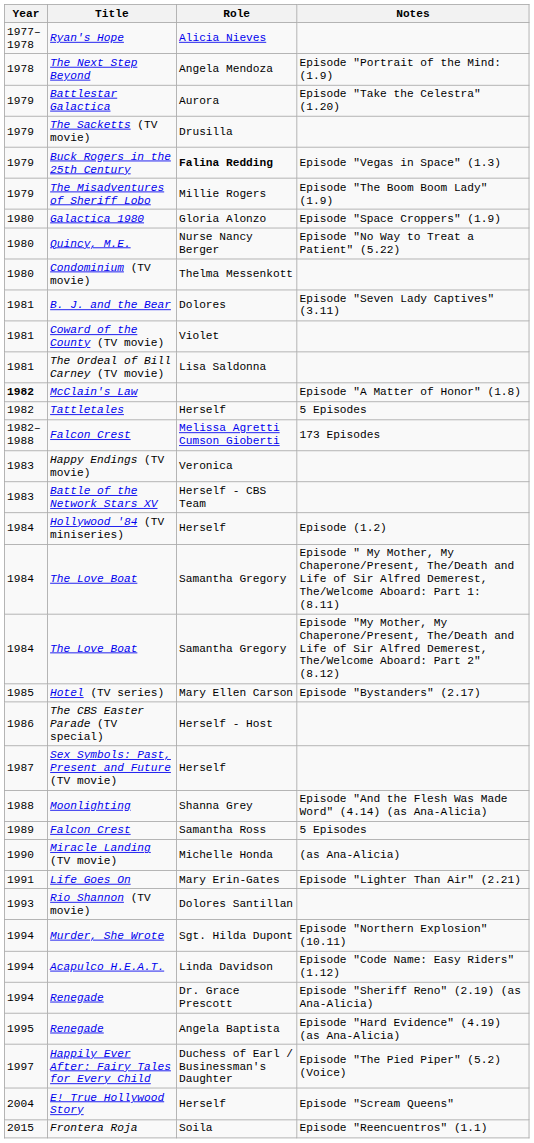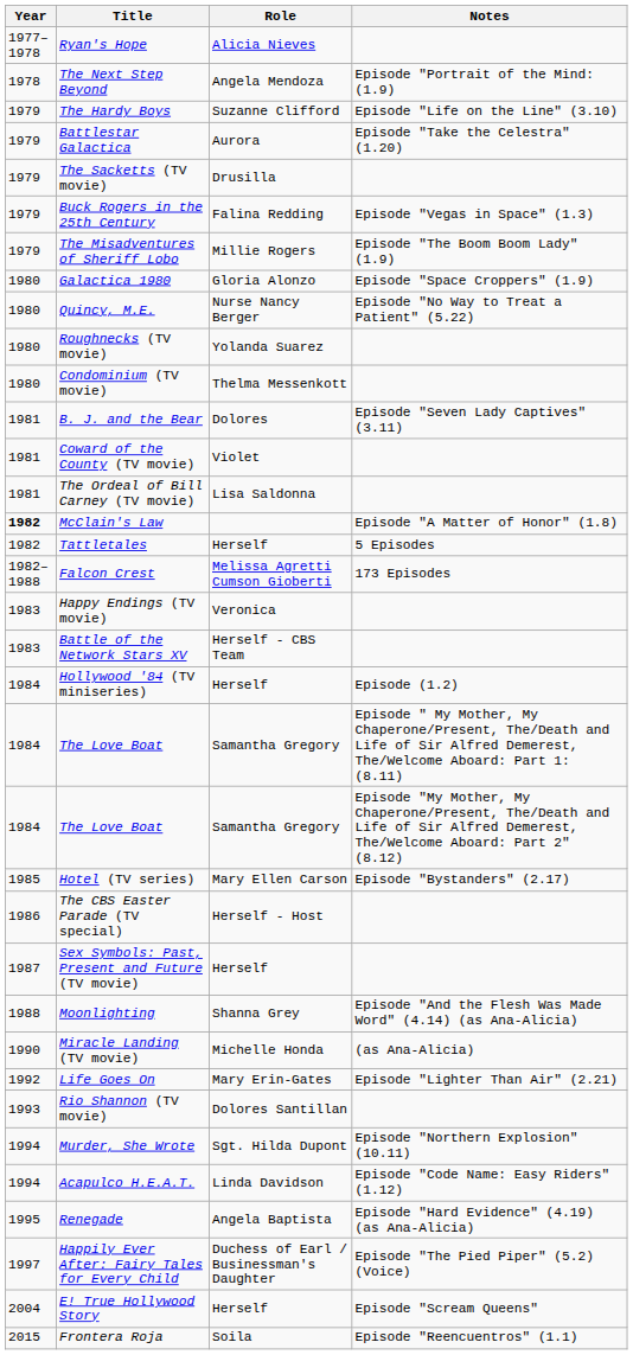 <table class=wikitable>
 <tr>
 <th>Year</th>
 <th>Title</th>
 <th>Role</th>
 <th>Notes</th>
 </tr>
 <tr>
 <td>1977–1978</td>
 <td><em><a href='#'>Ryan's Hope</a></em></td>
 <td><a href='#'>Alicia Nieves</a></td>
 <td></td>
 </tr>
 <tr>
 <td>1978</td>
 <td><em><a href='#'>The Next Step Beyond</a></em></td>
 <td>Angela Mendoza</td>
 <td>Episode "Portrait of the Mind: (1.9)</td>
 </tr>
 <tr>
 <td>1979</td>
+<td><em><a href='#'>The Hardy Boys</a></em></td>
+<td>Suzanne Clifford</td>
+<td>Episode "Life on the Line" (3.10)</td>
+</tr>
+<tr>
+<td>1979</td>
 <td><em><a href='#'>Battlestar Galactica</a></em></td>
 <td>Aurora</td>
 <td>Episode "Take the Celestra" (1.20)</td>
 </tr>
 <tr>
 <td>1979</td>
 <td><em><a href='#'>The Sacketts</a></em> (TV movie)</td>
 <td>Drusilla</td>
 <td></td>
 </tr>
 <tr>
 <td>1979</td>
 <td><em><a href='#'>Buck Rogers in the 25th Century</a></em></td>
-<td><strong>Falina Redding</strong></td>
+<td>Falina Redding</td>
 <td>Episode "Vegas in Space" (1.3)</td>
 </tr>
 <tr>
 <td>1979</td>
 <td><em><a href='#'>The Misadventures of Sheriff Lobo</a></em></td>
 <td>Millie Rogers</td>
 <td>Episode "The Boom Boom Lady" (1.9)</td>
 </tr>
 <tr>
 <td>1980</td>
 <td><em><a href='#'>Galactica 1980</a></em></td>
 <td>Gloria Alonzo</td>
 <td>Episode "Space Croppers" (1.9)</td>
 </tr>
 <tr>
 <td>1980</td>
 <td><em><a href='#'>Quincy, M.E.</a></em></td>
 <td>Nurse Nancy Berger</td>
 <td>Episode "No Way to Treat a Patient" (5.22)</td>
+</tr>
+<tr>
+<td>1980</td>
+<td><em><a href='#'>Roughnecks</a></em> (TV movie)</td>
+<td>Yolanda Suarez</td>
+<td></td>
 </tr>
 <tr>
 <td>1980</td>
 <td><em><a href='#'>Condominium</a></em> (TV movie)</td>
 <td>Thelma Messenkott</td>
 <td></td>
 </tr>
 <tr>
 <td>1981</td>
 <td><em><a href='#'>B. J. and the Bear</a></em></td>
 <td>Dolores</td>
 <td>Episode "Seven Lady Captives" (3.11)</td>
 </tr>
 <tr>
 <td>1981</td>
 <td><em><a href='#'>Coward of the County</a></em> (TV movie)</td>
 <td>Violet</td>
 <td></td>
 </tr>
 <tr>
 <td>1981</td>
 <td><em>The Ordeal of Bill Carney</em> (TV movie)</td>
 <td>Lisa Saldonna</td>
 <td></td>
 </tr>
 <tr>
 <td><strong>1982</strong></td>
 <td><em><a href='#'>McClain's Law</a></em></td>
 <td></td>
 <td>Episode "A Matter of Honor" (1.8)</td>
 </tr>
 <tr>
 <td>1982</td>
 <td><em><a href='#'>Tattletales</a></em></td>
 <td>Herself</td>
 <td>5 Episodes</td>
 </tr>
 <tr>
 <td>1982–1988</td>
 <td><em><a href='#'>Falcon Crest</a></em></td>
 <td><a href='#'>Melissa Agretti Cumson Gioberti</a></td>
 <td>173 Episodes</td>
 </tr>
 <tr>
 <td>1983</td>
 <td><em>Happy Endings</em> (TV movie)</td>
 <td>Veronica</td>
 <td></td>
 </tr>
 <tr>
 <td>1983</td>
 <td><em><a href='#'>Battle of the Network Stars XV</a></em></td>
 <td>Herself - CBS Team</td>
 <td></td>
 </tr>
 <tr>
 <td>1984</td>
 <td><em><a href='#'>Hollywood '84</a></em> (TV miniseries)</td>
 <td>Herself</td>
 <td>Episode (1.2)</td>
 </tr>
 <tr>
 <td>1984</td>
 <td><em><a href='#'>The Love Boat</a></em></td>
 <td>Samantha Gregory</td>
 <td>Episode " My Mother, My Chaperone/Present, The/Death and Life of Sir Alfred Demerest, The/Welcome Aboard: Part 1: (8.11)</td>
 </tr>
 <tr>
 <td>1984</td>
 <td><em><a href='#'>The Love Boat</a></em></td>
 <td>Samantha Gregory</td>
 <td>Episode "My Mother, My Chaperone/Present, The/Death and Life of Sir Alfred Demerest, The/Welcome Aboard: Part 2" (8.12)</td>
 </tr>
 <tr>
 <td>1985</td>
 <td><em><a href='#'>Hotel</a></em> (TV series)</td>
 <td>Mary Ellen Carson</td>
 <td>Episode "Bystanders" (2.17)</td>
 </tr>
 <tr>
 <td>1986</td>
 <td><em>The CBS Easter Parade</em> (TV special)</td>
 <td>Herself - Host</td>
 <td></td>
 </tr>
 <tr>
 <td>1987</td>
 <td><em><a href='#'>Sex Symbols: Past, Present and Future</a></em> (TV movie)</td>
 <td>Herself</td>
 <td></td>
 </tr>
 <tr>
 <td>1988</td>
 <td><em><a href='#'>Moonlighting</a></em></td>
 <td>Shanna Grey</td>
 <td>Episode "And the Flesh Was Made Word" (4.14) (as Ana-Alicia)</td>
 </tr>
 <tr>
-<td>1989</td>
-<td><em><a href='#'>Falcon Crest</a></em></td>
-<td>Samantha Ross</td>
-<td>5 Episodes</td>
-</tr>
-<tr>
 <td>1990</td>
 <td><em><a href='#'>Miracle Landing</a></em> (TV movie)</td>
 <td>Michelle Honda</td>
 <td>(as Ana-Alicia)</td>
 </tr>
 <tr>
-<td>1991</td>
+<td>1992</td>
 <td><em><a href='#'>Life Goes On</a></em></td>
 <td>Mary Erin-Gates</td>
 <td>Episode "Lighter Than Air" (2.21)</td>
 </tr>
 <tr>
 <td>1993</td>
 <td><em><a href='#'>Rio Shannon</a></em> (TV movie)</td>
 <td>Dolores Santillan</td>
 <td></td>
 </tr>
 <tr>
 <td>1994</td>
 <td><em><a href='#'>Murder, She Wrote</a></em></td>
 <td>Sgt. Hilda Dupont</td>
 <td>Episode "Northern Explosion" (10.11)</td>
 </tr>
 <tr>
 <td>1994</td>
 <td><em><a href='#'>Acapulco H.E.A.T.</a></em></td>
 <td>Linda Davidson</td>
 <td>Episode "Code Name: Easy Riders" (1.12)</td>
-</tr>
-<tr>
-<td>1994</td>
-<td><em><a href='#'>Renegade</a></em></td>
-<td>Dr. Grace Prescott</td>
-<td>Episode "Sheriff Reno" (2.19) (as Ana-Alicia)</td>
 </tr>
 <tr>
 <td>1995</td>
 <td><em><a href='#'>Renegade</a></em></td>
 <td>Angela Baptista</td>
 <td>Episode "Hard Evidence" (4.19) (as Ana-Alicia)</td>
 </tr>
 <tr>
 <td>1997</td>
 <td><em><a href='#'>Happily Ever After: Fairy Tales for Every Child</a></em></td>
 <td>Duchess of Earl / Businessman's Daughter</td>
 <td>Episode "The Pied Piper" (5.2) (Voice)</td>
 </tr>
 <tr>
 <td>2004</td>
 <td><em><a href='#'>E! True Hollywood Story</a></em></td>
 <td>Herself</td>
 <td>Episode "Scream Queens"</td>
 </tr>
 <tr>
 <td>2015</td>
 <td><em>Frontera Roja</em></td>
 <td>Soila</td>
 <td>Episode "Reencuentros" (1.1)</td>
 </tr>
 </table>
